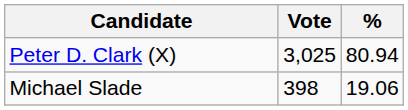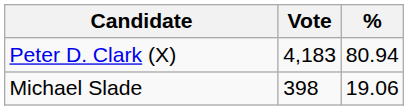 <table class="wikitable">
 <tr>
 <th bgcolor="#DDDDFF" width="200px">Candidate</th>
 <th bgcolor="#DDDDFF">Vote</th>
 <th bgcolor="#DDDDFF">%</th>
 </tr>
 <tr>
 <td><a href='#'>Peter D. Clark</a> (X)</td>
-<td>3,025</td>
+<td>4,183</td>
 <td>80.94</td>
 </tr>
 <tr>
 <td>Michael Slade</td>
 <td>398</td>
 <td>19.06</td>
 </tr>
 </table>
